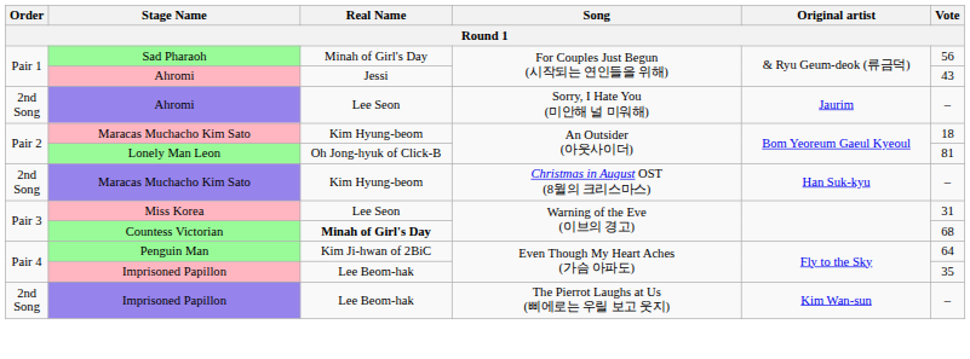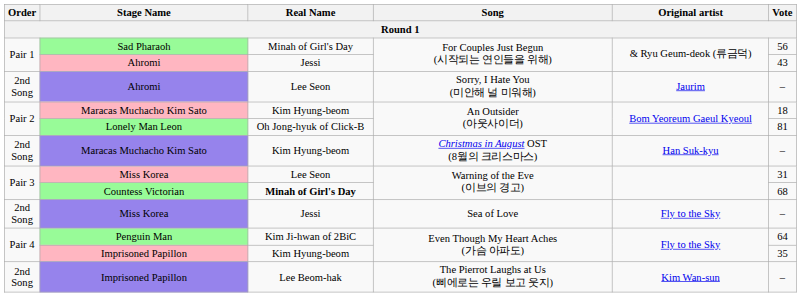 <table class="wikitable" style="text-align:center; width:95%;">
 <tr>
 <th style="width:1%;">Order</th>
 <th style="width:20%;">Stage Name</th>
 <th style="width:12%;">Real Name</th>
 <th style="width:23%;">Song</th>
 <th style="width:15%;">Original artist</th>
 <th style="width:1%;">Vote</th>
 </tr>
 <tr>
 <th colspan=6>Round 1</th>
 </tr>
 <tr>
 <td rowspan=2>Pair 1</td>
 <td bgcolor="palegreen">Sad Pharaoh</td>
 <td>Minah of Girl's Day</td>
 <td rowspan=2>For Couples Just Begun<br>(시작되는 연인들을 위해)</td>
 <td rowspan=2> & Ryu Geum-deok (류금덕)</td>
 <td>56</td>
 </tr>
 <tr>
 <td bgcolor="lightpink">Ahromi</td>
 <td>Jessi</td>
 <td>43</td>
 </tr>
 <tr>
 <td>2nd Song</td>
 <td bgcolor="#9683EC">Ahromi</td>
 <td>Lee Seon</td>
 <td>Sorry, I Hate You<br>(미안해 널 미워해)</td>
 <td><a href='#'>Jaurim</a></td>
 <td>–</td>
 </tr>
 <tr>
 <td rowspan=2>Pair 2</td>
 <td bgcolor="lightpink">Maracas Muchacho Kim Sato</td>
 <td>Kim Hyung-beom</td>
 <td rowspan=2>An Outsider<br>(아웃사이더)</td>
 <td rowspan=2><a href='#'>Bom Yeoreum Gaeul Kyeoul</a></td>
 <td>18</td>
 </tr>
 <tr>
 <td bgcolor="palegreen">Lonely Man Leon</td>
 <td>Oh Jong-hyuk of Click-B</td>
 <td>81</td>
 </tr>
 <tr>
 <td>2nd Song</td>
 <td bgcolor="#9683EC">Maracas Muchacho Kim Sato</td>
 <td>Kim Hyung-beom</td>
 <td><em><a href='#'>Christmas in August</a></em> OST<br>(8월의 크리스마스)</td>
 <td><a href='#'>Han Suk-kyu</a></td>
 <td>–</td>
 </tr>
 <tr>
 <td rowspan=2>Pair 3</td>
 <td bgcolor="lightpink">Miss Korea</td>
 <td>Lee Seon</td>
 <td rowspan=2>Warning of the Eve<br>(이브의 경고)</td>
 <td rowspan=2></td>
 <td>31</td>
 </tr>
 <tr>
 <td bgcolor="palegreen">Countess Victorian</td>
 <td><strong>Minah of Girl's Day</strong></td>
 <td>68</td>
 </tr>
 <tr>
+<td>2nd Song</td>
+<td bgcolor="#9683EC">Miss Korea</td>
+<td>Jessi</td>
+<td>Sea of Love</td>
+<td><a href='#'>Fly to the Sky</a></td>
+<td>–</td>
+</tr>
+<tr>
 <td rowspan=2>Pair 4</td>
 <td bgcolor="palegreen">Penguin Man</td>
 <td>Kim Ji-hwan of 2BiC</td>
 <td rowspan=2>Even Though My Heart Aches<br>(가슴 아파도)</td>
 <td rowspan=2><a href='#'>Fly to the Sky</a></td>
 <td>64</td>
 </tr>
 <tr>
 <td bgcolor="lightpink">Imprisoned Papillon</td>
-<td>Lee Beom-hak</td>
+<td>Kim Hyung-beom</td>
 <td>35</td>
 </tr>
 <tr>
 <td>2nd Song</td>
 <td bgcolor="#9683EC">Imprisoned Papillon</td>
 <td>Lee Beom-hak</td>
 <td>The Pierrot Laughs at Us<br>(삐에로는 우릴 보고 웃지)</td>
 <td><a href='#'>Kim Wan-sun</a></td>
 <td>–</td>
 </tr>
 </table>
